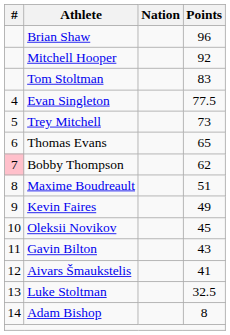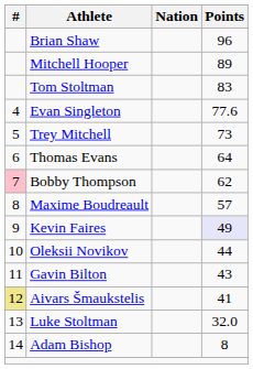 <table class="wikitable" style="text-align:center">
 <tr>
 <th scope="col" style="width: 10px;">#</th>
 <th scope="col">Athlete</th>
 <th scope="col">Nation</th>
 <th scope="col" style="width: 10px;">Points</th>
 </tr>
 <tr>
 <td></td>
 <td align=left><a href='#'>Brian Shaw</a></td>
 <td align=left></td>
 <td>96</td>
 </tr>
 <tr>
 <td></td>
 <td align=left><a href='#'>Mitchell Hooper</a></td>
 <td align=left></td>
-<td>92</td>
+<td>89</td>
 </tr>
 <tr>
 <td></td>
 <td align=left><a href='#'>Tom Stoltman</a></td>
 <td align=left></td>
 <td>83</td>
 </tr>
 <tr>
 <td>4</td>
 <td align=left><a href='#'>Evan Singleton</a></td>
 <td align=left></td>
-<td>77.5</td>
+<td>77.6</td>
 </tr>
 <tr>
 <td>5</td>
 <td align=left><a href='#'>Trey Mitchell</a></td>
 <td align=left></td>
 <td>73</td>
 </tr>
 <tr>
 <td>6</td>
 <td align=left>Thomas Evans</td>
 <td align=left></td>
-<td>65</td>
+<td>64</td>
 </tr>
 <tr>
 <td style="background: pink;">7</td>
 <td align=left>Bobby Thompson</td>
 <td align=left></td>
 <td>62</td>
 </tr>
 <tr>
 <td>8</td>
 <td align=left><a href='#'>Maxime Boudreault</a></td>
 <td align=left></td>
-<td>51</td>
+<td>57</td>
 </tr>
 <tr>
 <td>9</td>
 <td align=left><a href='#'>Kevin Faires</a></td>
 <td align=left></td>
-<td>49</td>
+<td style="background: lavender;">49</td>
 </tr>
 <tr>
 <td>10</td>
 <td align=left><a href='#'>Oleksii Novikov</a></td>
 <td align=left></td>
-<td>45</td>
+<td>44</td>
 </tr>
 <tr>
 <td>11</td>
 <td align=left><a href='#'>Gavin Bilton</a></td>
 <td align=left></td>
 <td>43</td>
 </tr>
 <tr>
-<td>12</td>
+<td style="background: khaki;">12</td>
 <td align=left><a href='#'>Aivars Šmaukstelis</a></td>
 <td align=left></td>
 <td>41</td>
 </tr>
 <tr>
 <td>13</td>
 <td align=left><a href='#'>Luke Stoltman</a></td>
 <td align=left></td>
-<td>32.5</td>
+<td>32.0</td>
 </tr>
 <tr>
 <td>14</td>
 <td align=left><a href='#'>Adam Bishop</a></td>
 <td align=left></td>
 <td>8</td>
 </tr>
 <tr class="sortbottom">
 <td colspan="4"></td>
 </tr>
 </table>
